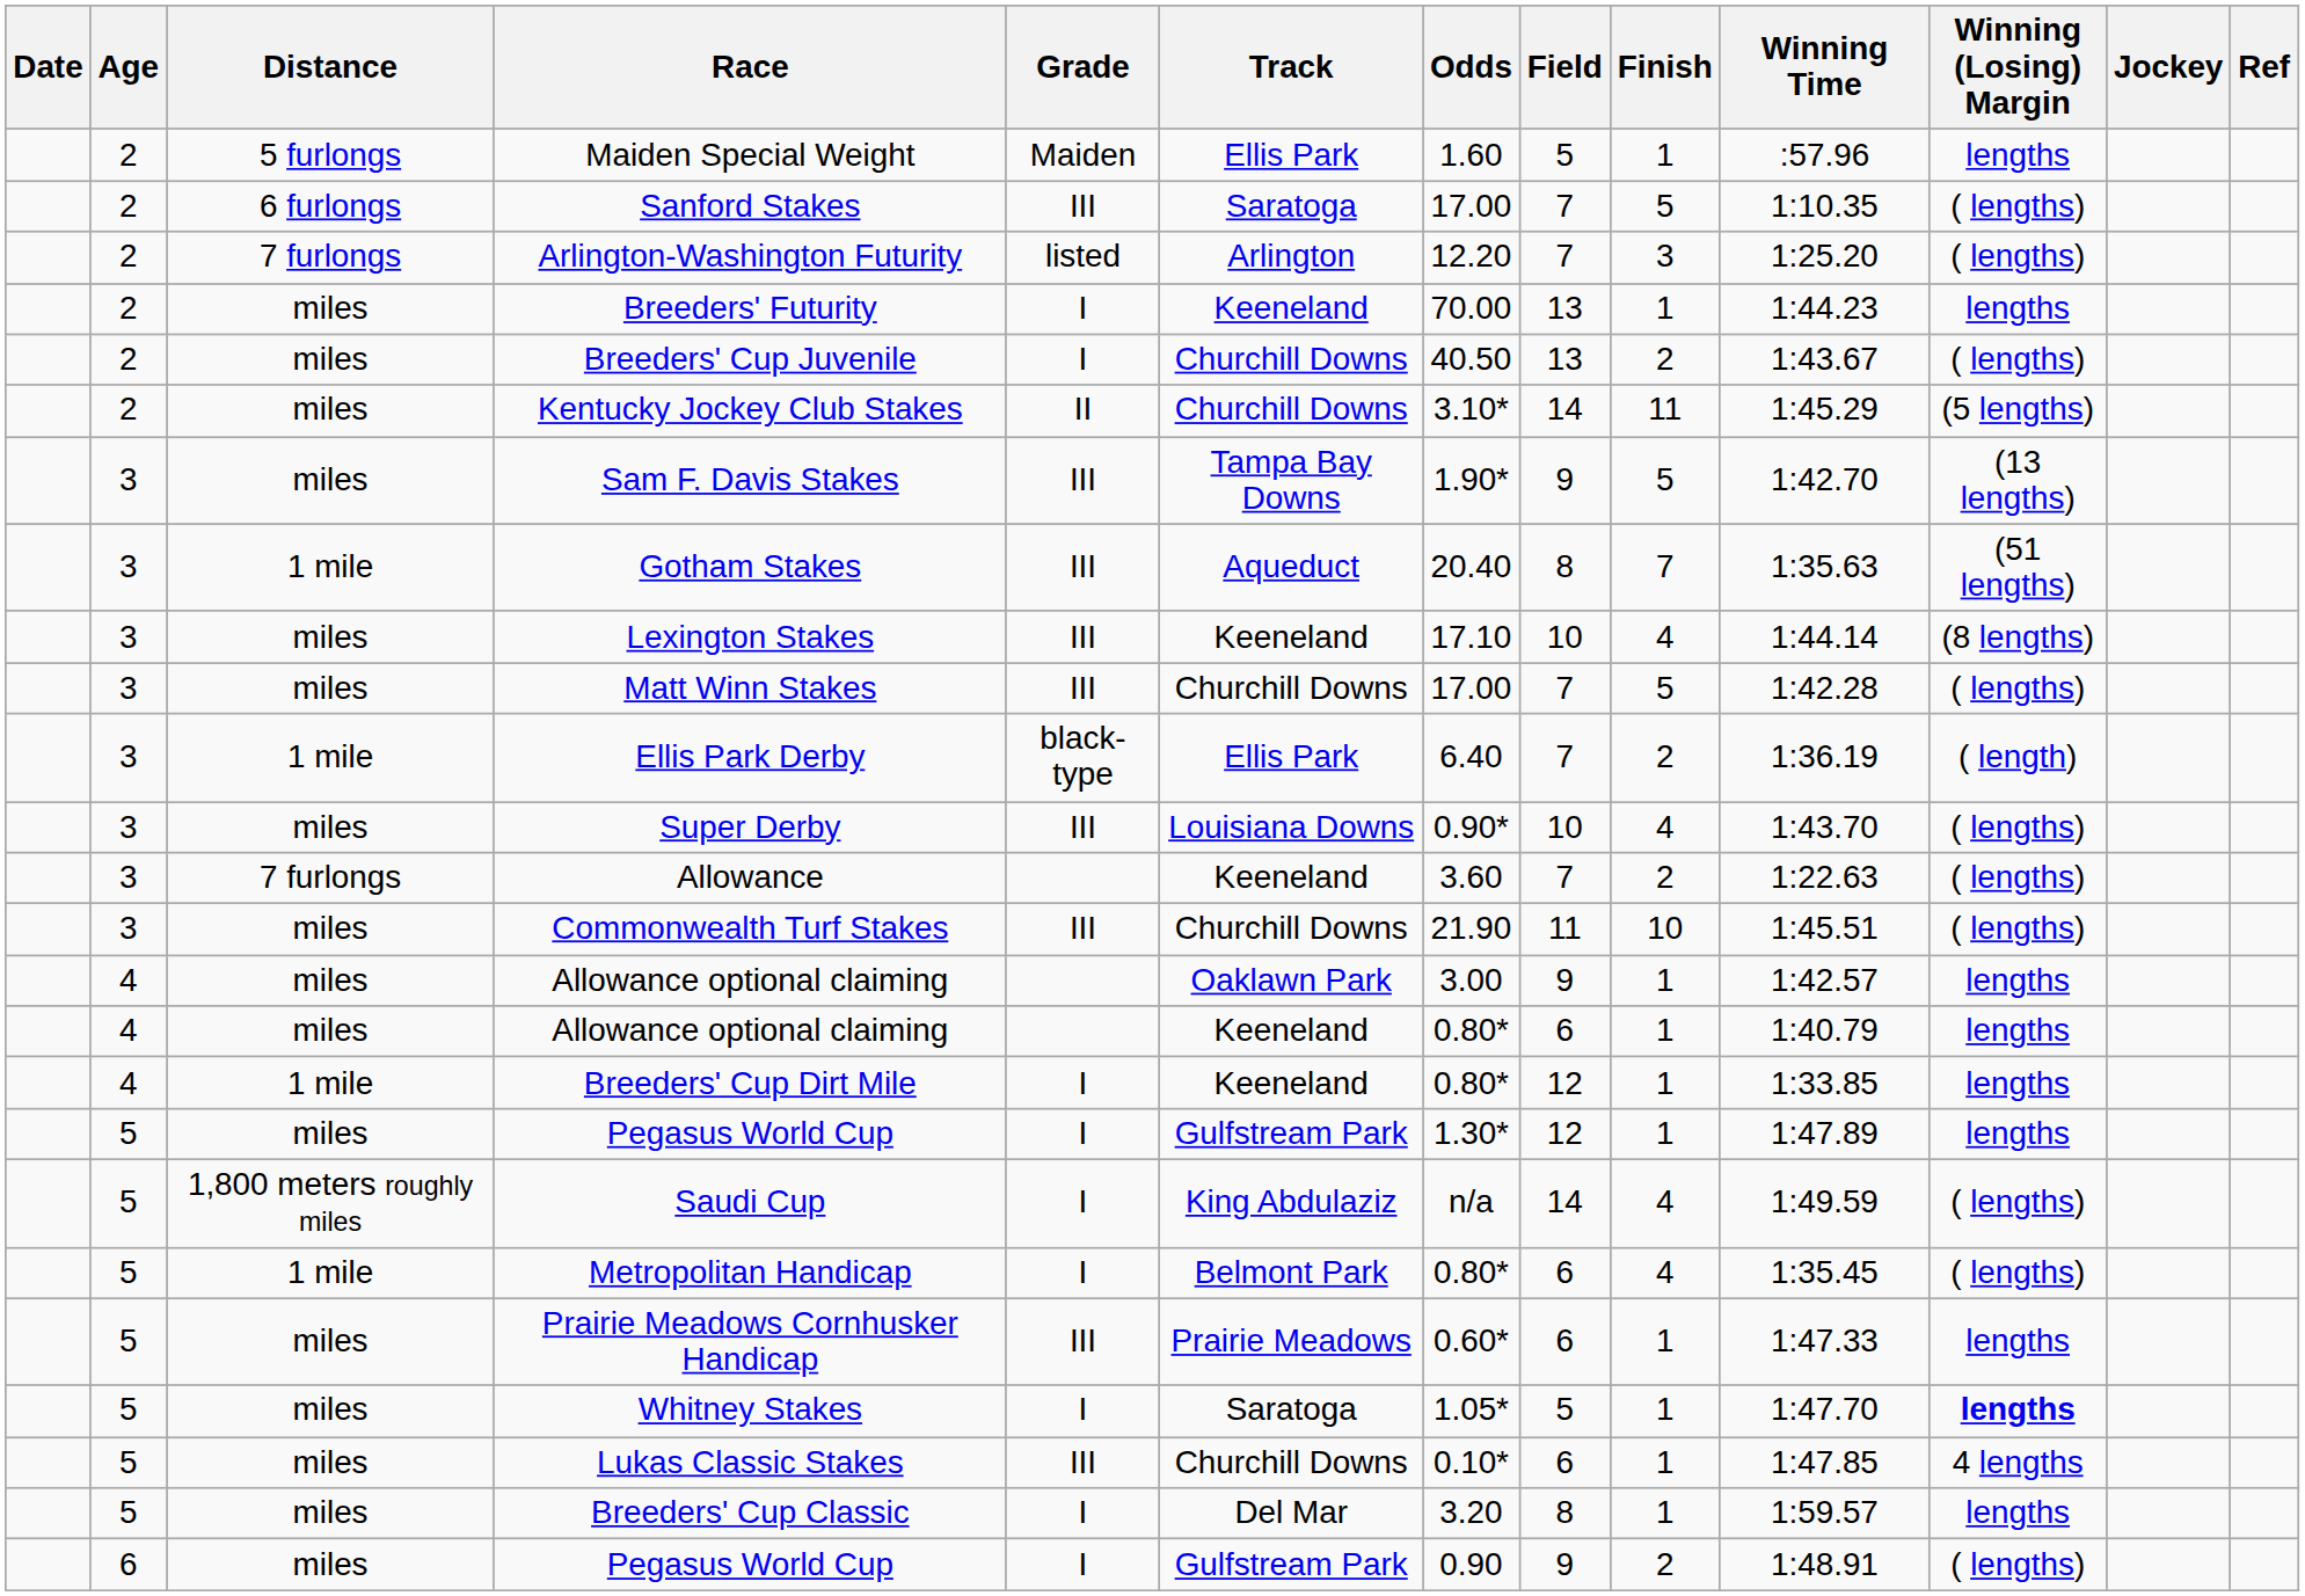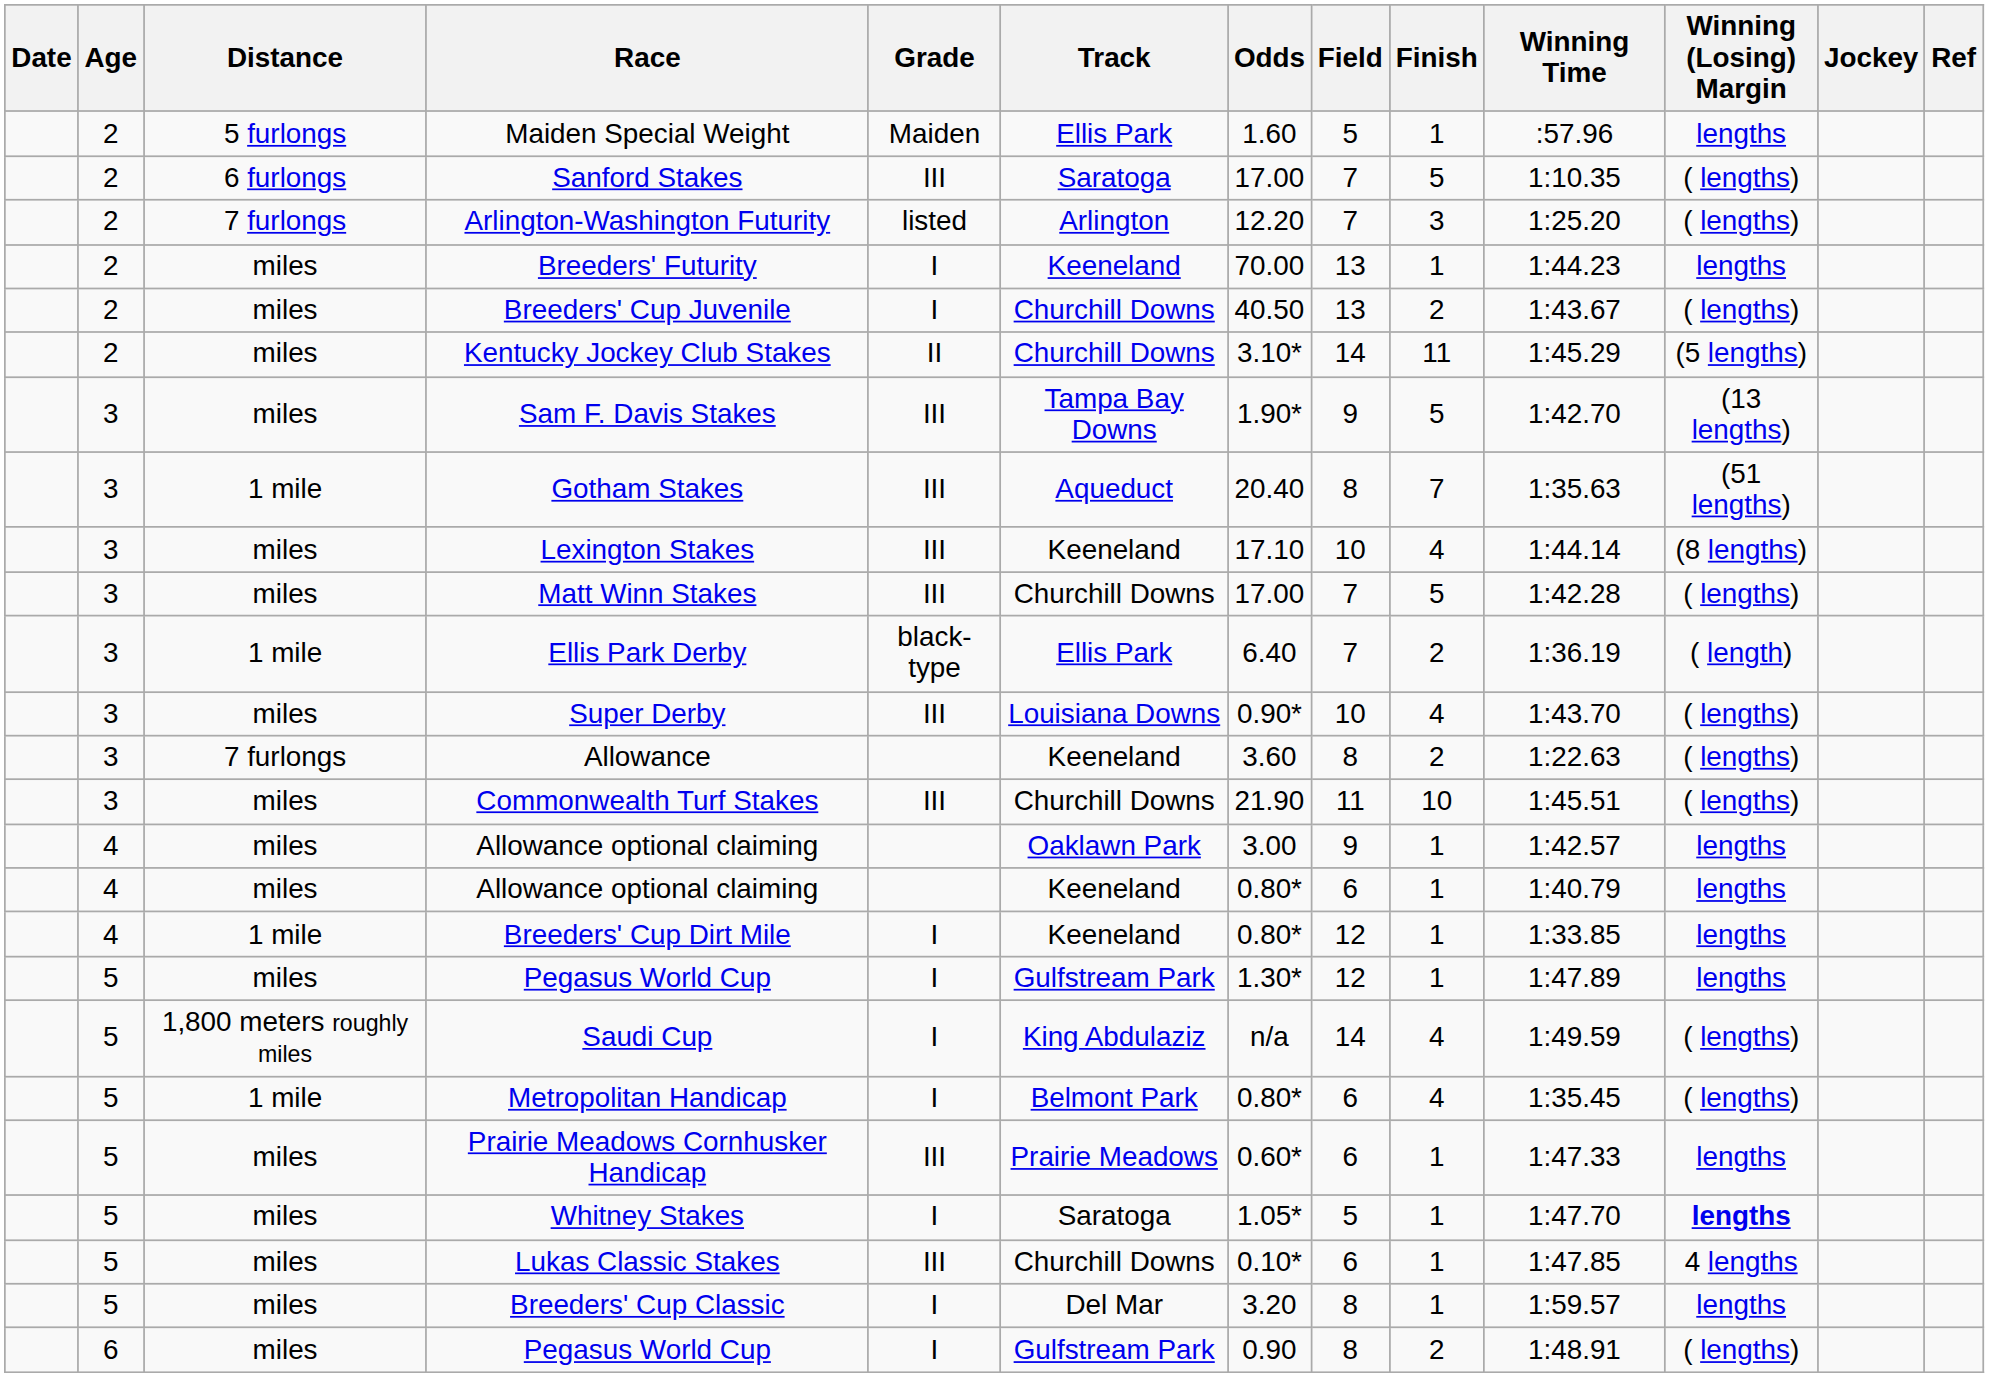 <table class = "wikitable sortable" style="text-align:center; width:90%">
 <tr>
 <th scope="col">Date</th>
 <th scope="col">Age</th>
 <th scope="col">Distance</th>
 <th scope="col">Race</th>
 <th scope="col">Grade</th>
 <th scope="col">Track</th>
 <th scope="col">Odds</th>
 <th scope="col">Field</th>
 <th scope="col">Finish</th>
 <th scope="col">Winning Time</th>
 <th scope="col">Winning<br>(Losing)<br>Margin</th>
 <th scope="col">Jockey</th>
 <th scope="col" class="unsortable">Ref</th>
 </tr>
 <tr>
 <td></td>
 <td>2</td>
 <td> 5 <a href='#'>furlongs</a></td>
 <td>Maiden Special Weight</td>
 <td>Maiden</td>
 <td><a href='#'>Ellis Park</a></td>
 <td>1.60</td>
 <td>5</td>
 <td>1</td>
 <td>:57.96</td>
 <td> <a href='#'>lengths</a></td>
 <td></td>
 <td></td>
 </tr>
 <tr>
 <td></td>
 <td>2</td>
 <td> 6 <a href='#'>furlongs</a></td>
 <td><a href='#'>Sanford Stakes</a></td>
 <td>III</td>
 <td><a href='#'>Saratoga</a></td>
 <td>17.00</td>
 <td>7</td>
 <td>5</td>
 <td>1:10.35</td>
 <td>( <a href='#'>lengths</a>)</td>
 <td></td>
 <td></td>
 </tr>
 <tr>
 <td></td>
 <td>2</td>
 <td> 7 <a href='#'>furlongs</a></td>
 <td><a href='#'>Arlington-Washington Futurity</a></td>
 <td>listed</td>
 <td><a href='#'>Arlington</a></td>
 <td>12.20</td>
 <td>7</td>
 <td>3</td>
 <td>1:25.20</td>
 <td>( <a href='#'>lengths</a>)</td>
 <td></td>
 <td></td>
 </tr>
 <tr>
 <td></td>
 <td>2</td>
 <td>  miles</td>
 <td><a href='#'>Breeders' Futurity</a></td>
 <td>I</td>
 <td><a href='#'>Keeneland</a></td>
 <td>70.00</td>
 <td>13</td>
 <td>1</td>
 <td>1:44.23</td>
 <td> <a href='#'>lengths</a></td>
 <td></td>
 <td></td>
 </tr>
 <tr>
 <td></td>
 <td>2</td>
 <td>  miles</td>
 <td><a href='#'>Breeders' Cup Juvenile</a></td>
 <td>I</td>
 <td><a href='#'>Churchill Downs</a></td>
 <td>40.50</td>
 <td>13</td>
 <td>2</td>
 <td>1:43.67</td>
 <td>( <a href='#'>lengths</a>)</td>
 <td></td>
 <td></td>
 </tr>
 <tr>
 <td></td>
 <td>2</td>
 <td>  miles</td>
 <td><a href='#'>Kentucky Jockey Club Stakes</a></td>
 <td>II</td>
 <td><a href='#'>Churchill Downs</a></td>
 <td>3.10*</td>
 <td>14</td>
 <td>11</td>
 <td>1:45.29</td>
 <td>(5 <a href='#'>lengths</a>)</td>
 <td></td>
 <td></td>
 </tr>
 <tr>
 <td></td>
 <td>3</td>
 <td>  miles</td>
 <td><a href='#'>Sam F. Davis Stakes</a></td>
 <td>III</td>
 <td><a href='#'>Tampa Bay Downs</a></td>
 <td>1.90*</td>
 <td>9</td>
 <td>5</td>
 <td>1:42.70</td>
 <td>(13 <a href='#'>lengths</a>)</td>
 <td></td>
 <td></td>
 </tr>
 <tr>
 <td></td>
 <td>3</td>
 <td> 1 mile</td>
 <td><a href='#'>Gotham Stakes</a></td>
 <td>III</td>
 <td><a href='#'>Aqueduct</a></td>
 <td>20.40</td>
 <td>8</td>
 <td>7</td>
 <td>1:35.63</td>
 <td>(51 <a href='#'>lengths</a>)</td>
 <td></td>
 <td></td>
 </tr>
 <tr>
 <td></td>
 <td>3</td>
 <td>  miles</td>
 <td><a href='#'>Lexington Stakes</a></td>
 <td>III</td>
 <td>Keeneland</td>
 <td>17.10</td>
 <td>10</td>
 <td>4</td>
 <td>1:44.14</td>
 <td>(8 <a href='#'>lengths</a>)</td>
 <td></td>
 <td></td>
 </tr>
 <tr>
 <td></td>
 <td>3</td>
 <td>  miles</td>
 <td><a href='#'>Matt Winn Stakes</a></td>
 <td>III</td>
 <td>Churchill Downs</td>
 <td>17.00</td>
 <td>7</td>
 <td>5</td>
 <td>1:42.28</td>
 <td>( <a href='#'>lengths</a>)</td>
 <td></td>
 <td></td>
 </tr>
 <tr>
 <td></td>
 <td>3</td>
 <td> 1 mile</td>
 <td><a href='#'>Ellis Park Derby</a></td>
 <td>black-type</td>
 <td><a href='#'>Ellis Park</a></td>
 <td>6.40</td>
 <td>7</td>
 <td>2</td>
 <td>1:36.19</td>
 <td>( <a href='#'>length</a>)</td>
 <td></td>
 <td></td>
 </tr>
 <tr>
 <td></td>
 <td>3</td>
 <td>  miles</td>
 <td><a href='#'>Super Derby</a></td>
 <td>III</td>
 <td><a href='#'>Louisiana Downs</a></td>
 <td>0.90*</td>
 <td>10</td>
 <td>4</td>
 <td>1:43.70</td>
 <td>( <a href='#'>lengths</a>)</td>
 <td></td>
 <td></td>
 </tr>
 <tr>
 <td></td>
 <td>3</td>
 <td> 7 furlongs</td>
 <td>Allowance</td>
 <td></td>
 <td>Keeneland</td>
 <td>3.60</td>
-<td>7</td>
+<td>8</td>
 <td>2</td>
 <td>1:22.63</td>
 <td>( <a href='#'>lengths</a>)</td>
 <td></td>
 <td></td>
 </tr>
 <tr>
 <td></td>
 <td>3</td>
 <td> miles</td>
 <td><a href='#'>Commonwealth Turf Stakes</a></td>
 <td>III</td>
 <td>Churchill Downs</td>
 <td>21.90</td>
 <td>11</td>
 <td>10</td>
 <td>1:45.51</td>
 <td>( <a href='#'>lengths</a>)</td>
 <td></td>
 <td></td>
 </tr>
 <tr>
 <td></td>
 <td>4</td>
 <td> miles</td>
 <td>Allowance optional claiming</td>
 <td></td>
 <td><a href='#'>Oaklawn Park</a></td>
 <td>3.00</td>
 <td>9</td>
 <td>1</td>
 <td>1:42.57</td>
 <td> <a href='#'>lengths</a></td>
 <td></td>
 <td></td>
 </tr>
 <tr>
 <td></td>
 <td>4</td>
 <td> miles</td>
 <td>Allowance optional claiming</td>
 <td></td>
 <td>Keeneland</td>
 <td>0.80*</td>
 <td>6</td>
 <td>1</td>
 <td>1:40.79</td>
 <td> <a href='#'>lengths</a></td>
 <td></td>
 <td></td>
 </tr>
 <tr>
 <td></td>
 <td>4</td>
 <td>1 mile</td>
 <td><a href='#'>Breeders' Cup Dirt Mile</a></td>
 <td>I</td>
 <td>Keeneland</td>
 <td>0.80*</td>
 <td>12</td>
 <td>1</td>
 <td>1:33.85</td>
 <td> <a href='#'>lengths</a></td>
 <td></td>
 <td></td>
 </tr>
 <tr>
 <td></td>
 <td>5</td>
 <td> miles</td>
 <td><a href='#'>Pegasus World Cup</a></td>
 <td>I</td>
 <td><a href='#'>Gulfstream Park</a></td>
 <td>1.30*</td>
 <td>12</td>
 <td>1</td>
 <td>1:47.89</td>
 <td> <a href='#'>lengths</a></td>
 <td></td>
 <td></td>
 </tr>
 <tr>
 <td></td>
 <td>5</td>
 <td>1,800 meters <small>roughly  miles</small></td>
 <td><a href='#'>Saudi Cup</a></td>
 <td>I</td>
 <td><a href='#'>King Abdulaziz</a></td>
 <td>n/a</td>
 <td>14</td>
 <td>4</td>
 <td>1:49.59</td>
 <td>( <a href='#'>lengths</a>)</td>
 <td></td>
 <td></td>
 </tr>
 <tr>
 <td></td>
 <td>5</td>
 <td>1 mile</td>
 <td><a href='#'>Metropolitan Handicap</a></td>
 <td>I</td>
 <td><a href='#'>Belmont Park</a></td>
 <td>0.80*</td>
 <td>6</td>
 <td>4</td>
 <td>1:35.45</td>
 <td>( <a href='#'>lengths</a>)</td>
 <td></td>
 <td></td>
 </tr>
 <tr>
 <td></td>
 <td>5</td>
 <td> miles</td>
 <td><a href='#'>Prairie Meadows Cornhusker Handicap</a></td>
 <td>III</td>
 <td><a href='#'>Prairie Meadows</a></td>
 <td>0.60*</td>
 <td>6</td>
 <td>1</td>
 <td>1:47.33</td>
 <td> <a href='#'>lengths</a></td>
 <td></td>
 <td></td>
 </tr>
 <tr>
 <td></td>
 <td>5</td>
 <td> miles</td>
 <td><a href='#'>Whitney Stakes</a></td>
 <td>I</td>
 <td>Saratoga</td>
 <td>1.05*</td>
 <td>5</td>
 <td>1</td>
 <td>1:47.70</td>
 <td><strong> <a href='#'>lengths</a></strong></td>
 <td></td>
 <td></td>
 </tr>
 <tr>
 <td></td>
 <td>5</td>
 <td> miles</td>
 <td><a href='#'>Lukas Classic Stakes</a></td>
 <td>III</td>
 <td>Churchill Downs</td>
 <td>0.10*</td>
 <td>6</td>
 <td>1</td>
 <td>1:47.85</td>
 <td>4 <a href='#'>lengths</a></td>
 <td></td>
 <td></td>
 </tr>
 <tr>
 <td></td>
 <td>5</td>
 <td> miles</td>
 <td><a href='#'>Breeders' Cup Classic</a></td>
 <td>I</td>
 <td>Del Mar</td>
 <td>3.20</td>
 <td>8</td>
 <td>1</td>
 <td>1:59.57</td>
 <td> <a href='#'>lengths</a></td>
 <td></td>
 <td></td>
 </tr>
 <tr>
 <td></td>
 <td>6</td>
 <td>  miles</td>
 <td><a href='#'>Pegasus World Cup</a></td>
 <td> I</td>
 <td><a href='#'>Gulfstream Park</a></td>
 <td>0.90</td>
-<td>9</td>
+<td>8</td>
 <td>2</td>
 <td>1:48.91</td>
 <td>( <a href='#'>lengths</a>)</td>
 <td></td>
 <td></td>
 </tr>
 <tr |->
 </tr>
 </table>
